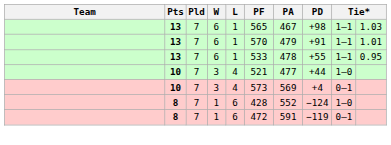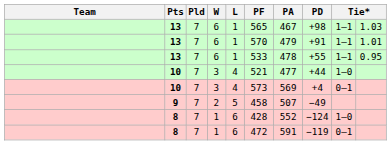 <table class=wikitable style="text-align:center">
 <tr>
 <th width=220>Team</th>
 <th width=20>Pts</th>
 <th width=20>Pld</th>
 <th width=20>W</th>
 <th width=20>L</th>
 <th width=35>PF</th>
 <th width=35>PA</th>
 <th width=35>PD</th>
 <th colspan=2 width=70>Tie*</th>
 </tr>
 <tr bgcolor=#ccffcc>
 <td align=left></td>
 <td><strong>13</strong></td>
 <td>7</td>
 <td>6</td>
 <td>1</td>
 <td>565</td>
 <td>467</td>
 <td>+98</td>
 <td>1–1</td>
 <td>1.03</td>
 </tr>
 <tr bgcolor=#ccffcc>
 <td align=left></td>
 <td><strong>13</strong></td>
 <td>7</td>
 <td>6</td>
 <td>1</td>
 <td>570</td>
 <td>479</td>
 <td>+91</td>
 <td>1–1</td>
 <td>1.01</td>
 </tr>
 <tr bgcolor=#ccffcc>
 <td align=left></td>
 <td><strong>13</strong></td>
 <td>7</td>
 <td>6</td>
 <td>1</td>
 <td>533</td>
 <td>478</td>
 <td>+55</td>
 <td>1–1</td>
 <td>0.95</td>
 </tr>
 <tr bgcolor=ccffcc>
 <td align=left></td>
 <td><strong>10</strong></td>
 <td>7</td>
 <td>3</td>
 <td>4</td>
 <td>521</td>
 <td>477</td>
 <td>+44</td>
 <td>1–0</td>
 <td></td>
 </tr>
 <tr bgcolor=ffcccc>
 <td align=left></td>
 <td><strong>10</strong></td>
 <td>7</td>
 <td>3</td>
 <td>4</td>
 <td>573</td>
 <td>569</td>
 <td>+4</td>
 <td>0–1</td>
 <td></td>
 </tr>
 <tr bgcolor=#ffcccc>
 <td align=left></td>
+<td><strong>9</strong></td>
+<td>7</td>
+<td>2</td>
+<td>5</td>
+<td>458</td>
+<td>507</td>
+<td>−49</td>
+<td></td>
+<td></td>
+</tr>
+<tr bgcolor=#ffcccc>
+<td align=left></td>
 <td><strong>8</strong></td>
 <td>7</td>
 <td>1</td>
 <td>6</td>
 <td>428</td>
 <td>552</td>
 <td>−124</td>
 <td>1–0</td>
 <td></td>
 </tr>
 <tr bgcolor=#ffcccc>
 <td align=left></td>
 <td><strong>8</strong></td>
 <td>7</td>
 <td>1</td>
 <td>6</td>
 <td>472</td>
 <td>591</td>
 <td>−119</td>
 <td>0–1</td>
 <td></td>
 </tr>
 </table>
